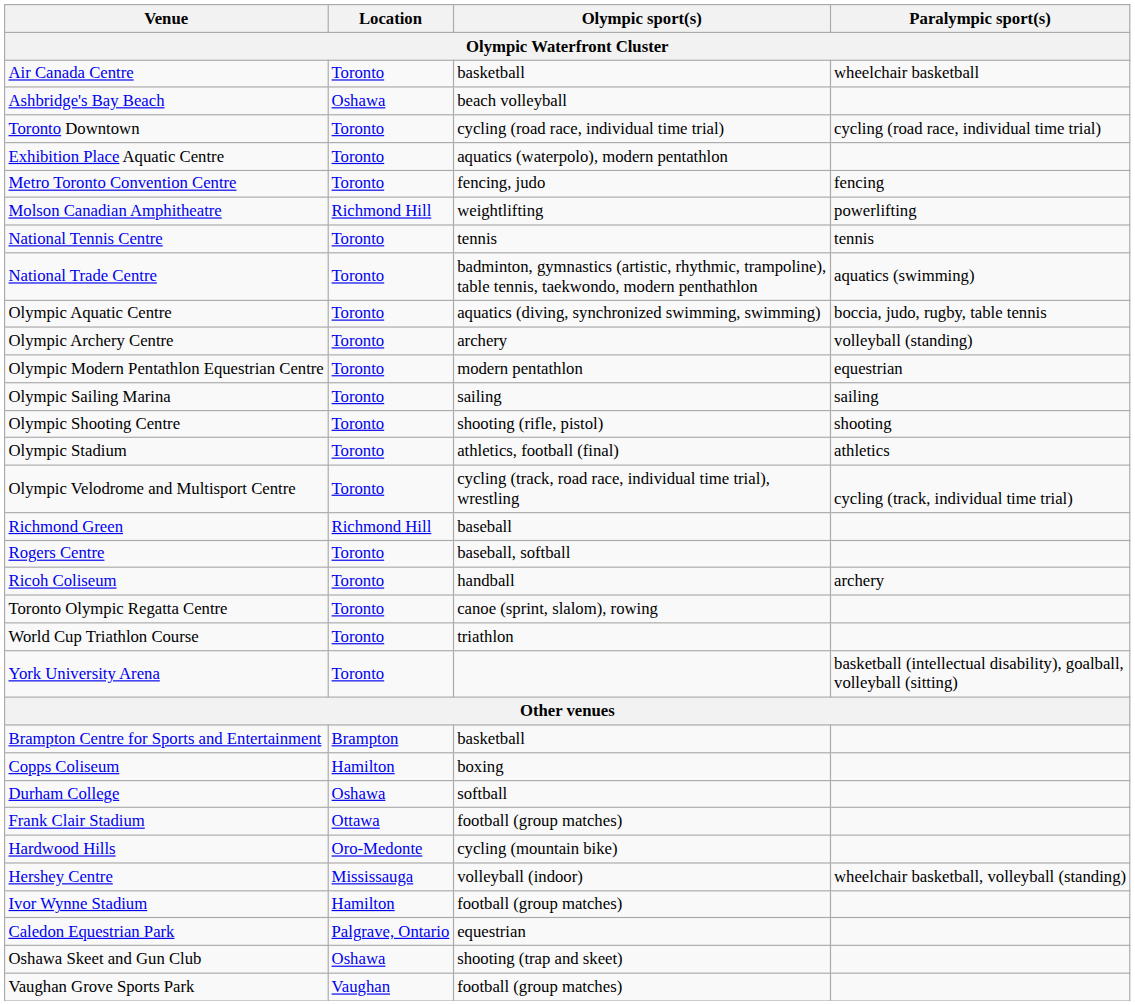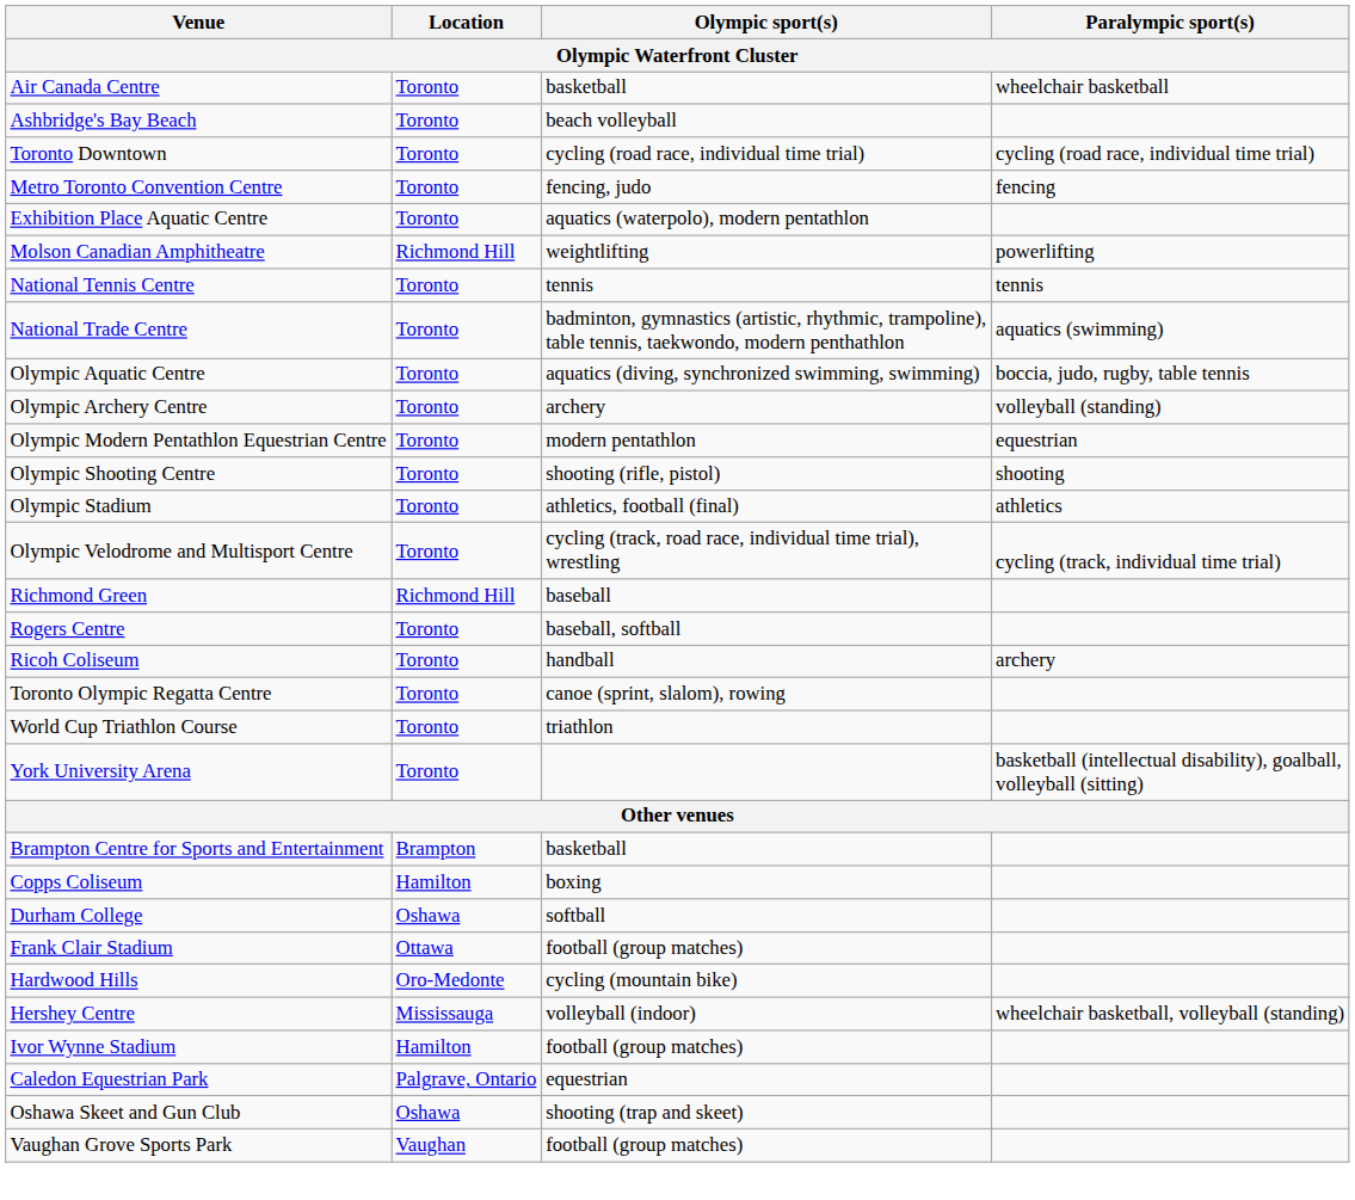 <table class="wikitable sortable" style="font-size:90%">
 <tr>
 <th>Venue</th>
 <th>Location</th>
 <th>Olympic sport(s)</th>
 <th>Paralympic sport(s)</th>
 </tr>
 <tr>
 <th colspan=4>Olympic Waterfront Cluster</th>
 </tr>
 <tr>
 <td><a href='#'>Air Canada Centre</a></td>
 <td><a href='#'>Toronto</a></td>
 <td>basketball</td>
 <td>wheelchair basketball</td>
 </tr>
 <tr>
 <td><a href='#'>Ashbridge's Bay Beach</a></td>
-<td><a href='#'>Oshawa</a></td>
+<td><a href='#'>Toronto</a></td>
 <td>beach volleyball</td>
 <td></td>
 </tr>
 <tr>
 <td><a href='#'>Toronto</a> Downtown</td>
 <td><a href='#'>Toronto</a></td>
 <td>cycling (road race, individual time trial)</td>
 <td>cycling (road race, individual time trial)</td>
 </tr>
 <tr>
+<td><a href='#'>Metro Toronto Convention Centre</a></td>
+<td><a href='#'>Toronto</a></td>
+<td>fencing, judo</td>
+<td>fencing</td>
+</tr>
+<tr>
 <td><a href='#'>Exhibition Place</a> Aquatic Centre</td>
 <td><a href='#'>Toronto</a></td>
 <td>aquatics (waterpolo), modern pentathlon</td>
 <td></td>
-</tr>
-<tr>
-<td><a href='#'>Metro Toronto Convention Centre</a></td>
-<td><a href='#'>Toronto</a></td>
-<td>fencing, judo</td>
-<td>fencing</td>
 </tr>
 <tr>
 <td><a href='#'>Molson Canadian Amphitheatre</a></td>
 <td><a href='#'>Richmond Hill</a></td>
 <td>weightlifting</td>
 <td>powerlifting</td>
 </tr>
 <tr>
 <td><a href='#'>National Tennis Centre</a></td>
 <td><a href='#'>Toronto</a></td>
 <td>tennis</td>
 <td>tennis</td>
 </tr>
 <tr>
 <td><a href='#'>National Trade Centre</a></td>
 <td><a href='#'>Toronto</a></td>
 <td>badminton, gymnastics (artistic, rhythmic, trampoline),<br> table tennis, taekwondo, modern penthathlon</td>
 <td>aquatics (swimming)</td>
 </tr>
 <tr>
 <td>Olympic Aquatic Centre</td>
 <td><a href='#'>Toronto</a></td>
 <td>aquatics (diving, synchronized swimming, swimming)</td>
 <td>boccia, judo, rugby, table tennis</td>
 </tr>
 <tr>
 <td>Olympic Archery Centre</td>
 <td><a href='#'>Toronto</a></td>
 <td>archery</td>
 <td>volleyball (standing)</td>
 </tr>
 <tr>
 <td>Olympic Modern Pentathlon Equestrian Centre</td>
 <td><a href='#'>Toronto</a></td>
 <td>modern pentathlon</td>
 <td>equestrian</td>
-</tr>
-<tr>
-<td>Olympic Sailing Marina</td>
-<td><a href='#'>Toronto</a></td>
-<td>sailing</td>
-<td>sailing</td>
 </tr>
 <tr>
 <td>Olympic Shooting Centre</td>
 <td><a href='#'>Toronto</a></td>
 <td>shooting (rifle, pistol)</td>
 <td>shooting</td>
 </tr>
 <tr>
 <td>Olympic Stadium</td>
 <td><a href='#'>Toronto</a></td>
 <td>athletics, football (final)</td>
 <td>athletics</td>
 </tr>
 <tr>
 <td>Olympic Velodrome and Multisport Centre</td>
 <td><a href='#'>Toronto</a></td>
 <td>cycling (track, road race, individual time trial),<br>wrestling</td>
 <td><br>cycling (track, individual time trial)</td>
 </tr>
 <tr>
 <td><a href='#'>Richmond Green</a></td>
 <td><a href='#'>Richmond Hill</a></td>
 <td>baseball</td>
 <td></td>
 </tr>
 <tr>
 <td><a href='#'>Rogers Centre</a></td>
 <td><a href='#'>Toronto</a></td>
 <td>baseball, softball</td>
 <td></td>
 </tr>
 <tr>
 <td><a href='#'>Ricoh Coliseum</a></td>
 <td><a href='#'>Toronto</a></td>
 <td>handball</td>
 <td>archery</td>
 </tr>
 <tr>
 <td>Toronto Olympic Regatta Centre</td>
 <td><a href='#'>Toronto</a></td>
 <td>canoe (sprint, slalom), rowing</td>
 <td></td>
 </tr>
 <tr>
 <td>World Cup Triathlon Course</td>
 <td><a href='#'>Toronto</a></td>
 <td>triathlon</td>
 <td></td>
 </tr>
 <tr>
 <td><a href='#'>York University Arena</a></td>
 <td><a href='#'>Toronto</a></td>
 <td></td>
 <td>basketball (intellectual disability), goalball,<br> volleyball (sitting)</td>
 </tr>
 <tr>
 <th colspan=4>Other venues</th>
 </tr>
 <tr>
 <td><a href='#'>Brampton Centre for Sports and Entertainment</a></td>
 <td><a href='#'>Brampton</a></td>
 <td>basketball</td>
 <td></td>
 </tr>
 <tr>
 <td><a href='#'>Copps Coliseum</a></td>
 <td><a href='#'>Hamilton</a></td>
 <td>boxing</td>
 <td></td>
 </tr>
 <tr>
 <td><a href='#'>Durham College</a></td>
 <td><a href='#'>Oshawa</a></td>
 <td>softball</td>
 <td></td>
 </tr>
 <tr>
 <td><a href='#'>Frank Clair Stadium</a></td>
 <td><a href='#'>Ottawa</a></td>
 <td>football (group matches)</td>
 <td></td>
 </tr>
 <tr>
 <td><a href='#'>Hardwood Hills</a></td>
 <td><a href='#'>Oro-Medonte</a></td>
 <td>cycling (mountain bike)</td>
 <td></td>
 </tr>
 <tr>
 <td><a href='#'>Hershey Centre</a></td>
 <td><a href='#'>Mississauga</a></td>
 <td>volleyball (indoor)</td>
 <td>wheelchair basketball, volleyball (standing)</td>
 </tr>
 <tr>
 <td><a href='#'>Ivor Wynne Stadium</a></td>
 <td><a href='#'>Hamilton</a></td>
 <td>football (group matches)</td>
 <td></td>
 </tr>
 <tr>
 <td><a href='#'>Caledon Equestrian Park</a></td>
 <td><a href='#'>Palgrave, Ontario</a></td>
 <td>equestrian</td>
 <td></td>
 </tr>
 <tr>
 <td>Oshawa Skeet and Gun Club</td>
 <td><a href='#'>Oshawa</a></td>
 <td>shooting (trap and skeet)</td>
 <td></td>
 </tr>
 <tr>
 <td>Vaughan Grove Sports Park</td>
 <td><a href='#'>Vaughan</a></td>
 <td>football (group matches)</td>
 <td></td>
 </tr>
 </table>
